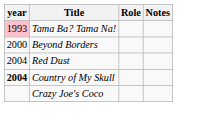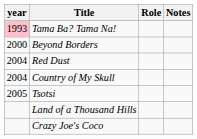 <table class="wikitable">
 <tr>
 <th>year</th>
 <th>Title</th>
 <th>Role</th>
 <th>Notes</th>
 </tr>
 <tr>
 <td style="background: pink;">1993</td>
 <td><em>Tama Ba? Tama Na!</em></td>
 <td></td>
 <td></td>
 </tr>
 <tr>
 <td>2000</td>
 <td><em>Beyond Borders</em></td>
 <td></td>
 <td></td>
 </tr>
 <tr>
 <td>2004</td>
 <td><em>Red Dust</em></td>
 <td></td>
 <td></td>
 </tr>
 <tr>
-<td><strong>2004</strong></td>
+<td>2004</td>
 <td><em>Country of My Skull</em></td>
+<td></td>
+<td></td>
+</tr>
+<tr>
+<td>2005</td>
+<td><em>Tsotsi</em></td>
+<td></td>
+<td></td>
+</tr>
+<tr>
+<td></td>
+<td><em>Land of a Thousand Hills</em></td>
 <td></td>
 <td></td>
 </tr>
 <tr>
 <td></td>
 <td><em>Crazy Joe's Coco</em></td>
 <td></td>
 <td></td>
 </tr>
 </table>
